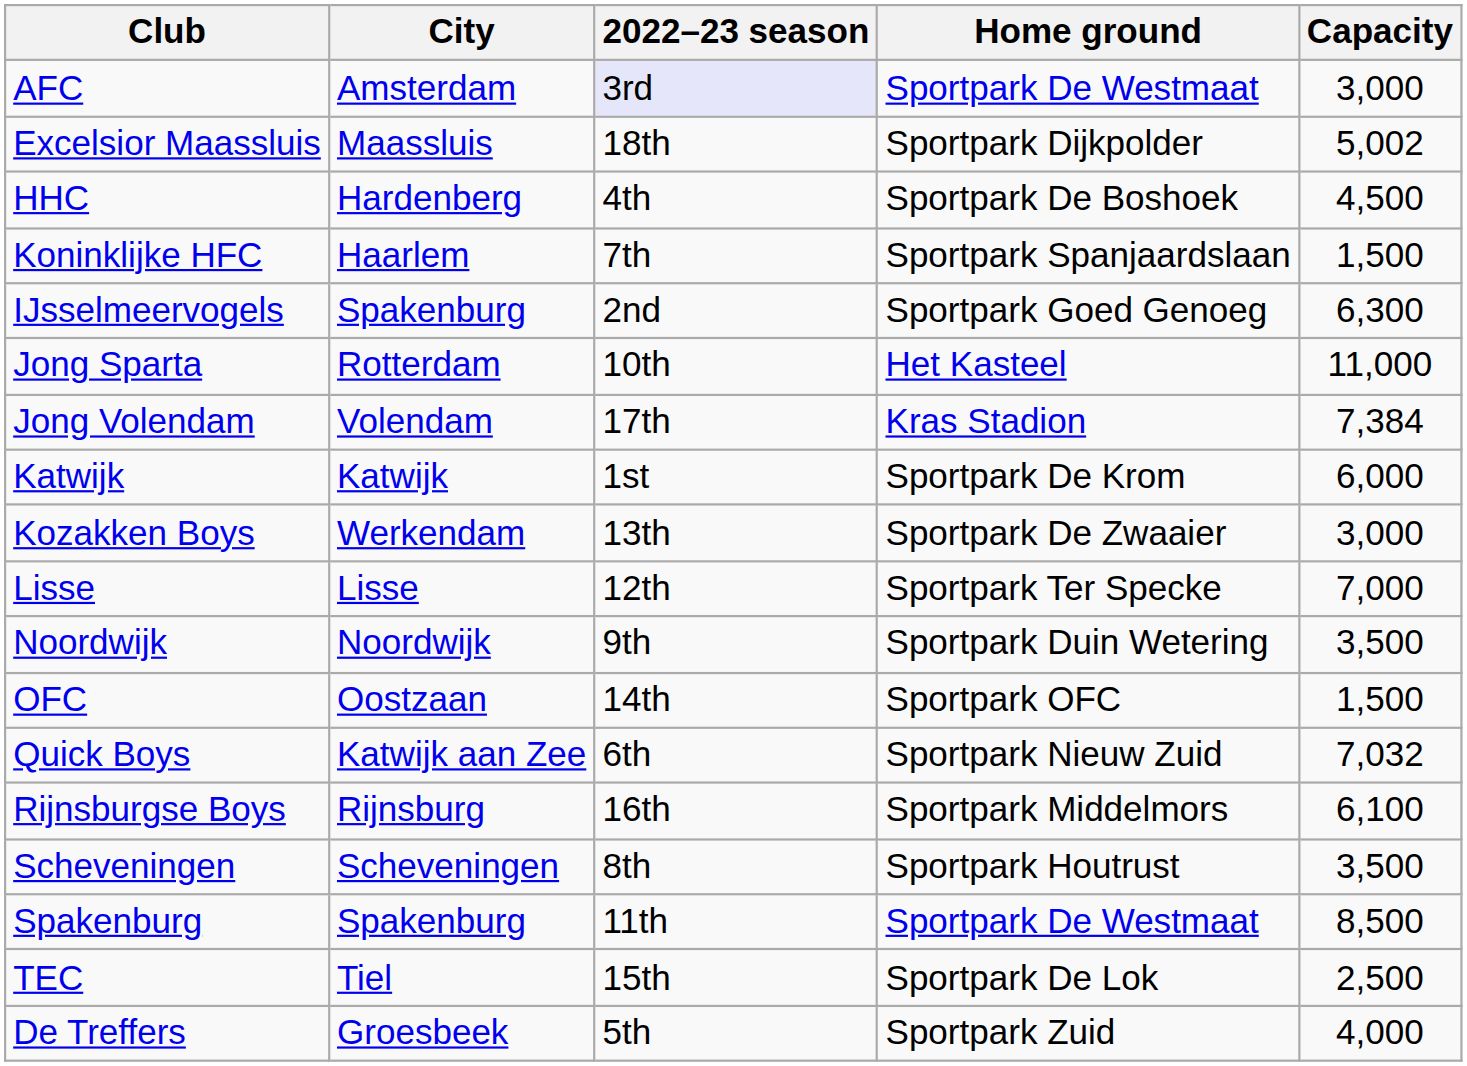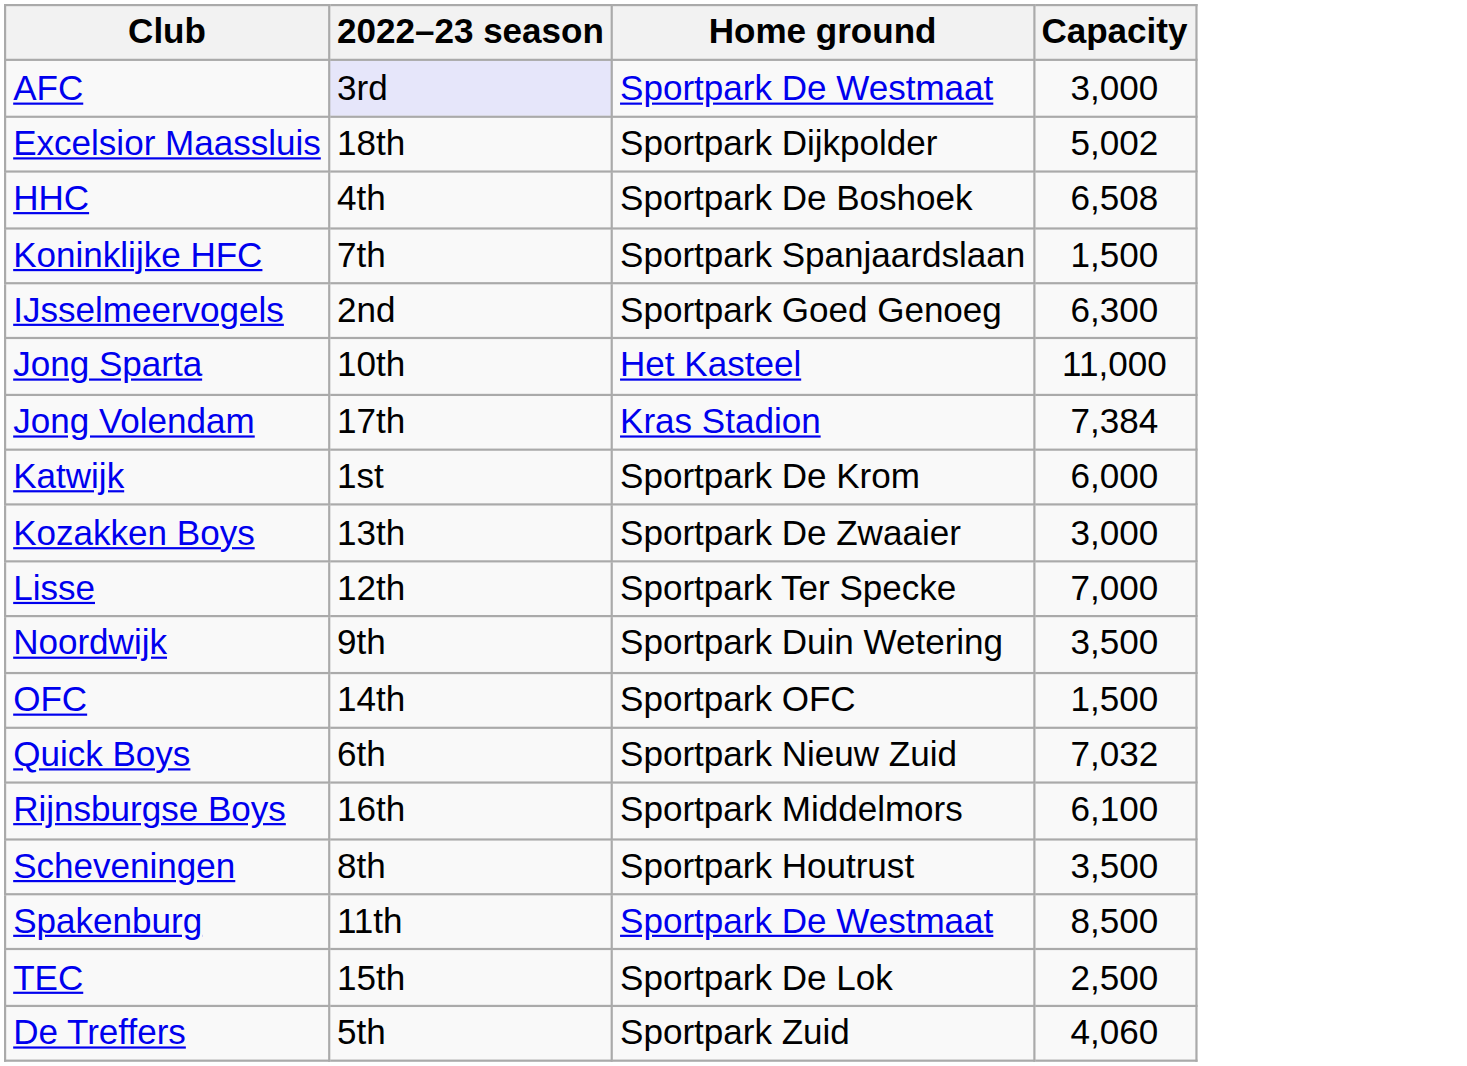 <table class="wikitable">
 <tr>
 <th>Club</th>
-<th>City</th>
 <th>2022–23 season</th>
 <th>Home ground</th>
 <th>Capacity</th>
 </tr>
 <tr>
 <td><a href='#'>AFC</a></td>
-<td><a href='#'>Amsterdam</a></td>
 <td style="background: lavender;">3rd</td>
 <td><a href='#'>Sportpark De Westmaat</a></td>
 <td style="text-align: center;">3,000</td>
 </tr>
 <tr>
 <td><a href='#'>Excelsior Maassluis</a></td>
-<td><a href='#'>Maassluis</a></td>
 <td>18th</td>
 <td>Sportpark Dijkpolder</td>
 <td style="text-align: center;">5,002</td>
 </tr>
 <tr>
 <td><a href='#'>HHC</a></td>
-<td><a href='#'>Hardenberg</a></td>
 <td>4th</td>
 <td>Sportpark De Boshoek</td>
-<td style="text-align: center;">4,500</td>
+<td style="text-align: center;">6,508</td>
 </tr>
 <tr>
 <td><a href='#'>Koninklijke HFC</a></td>
-<td><a href='#'>Haarlem</a></td>
 <td>7th</td>
 <td>Sportpark Spanjaardslaan</td>
 <td style="text-align: center;">1,500</td>
 </tr>
 <tr>
 <td><a href='#'>IJsselmeervogels</a></td>
-<td><a href='#'>Spakenburg</a></td>
 <td>2nd</td>
 <td>Sportpark Goed Genoeg</td>
 <td style="text-align: center;">6,300</td>
 </tr>
 <tr>
 <td><a href='#'>Jong Sparta</a></td>
-<td><a href='#'>Rotterdam</a></td>
 <td>10th</td>
 <td><a href='#'>Het Kasteel</a></td>
 <td style="text-align: center;">11,000</td>
 </tr>
 <tr>
 <td><a href='#'>Jong Volendam</a></td>
-<td><a href='#'>Volendam</a></td>
 <td>17th</td>
 <td><a href='#'>Kras Stadion</a></td>
 <td style="text-align:center;">7,384</td>
 </tr>
 <tr>
-<td><a href='#'>Katwijk</a></td>
 <td><a href='#'>Katwijk</a></td>
 <td>1st</td>
 <td>Sportpark De Krom</td>
 <td style="text-align: center;">6,000</td>
 </tr>
 <tr>
 <td><a href='#'>Kozakken Boys</a></td>
-<td><a href='#'>Werkendam</a></td>
 <td>13th</td>
 <td>Sportpark De Zwaaier</td>
 <td style="text-align: center;">3,000</td>
 </tr>
 <tr>
-<td><a href='#'>Lisse</a></td>
 <td><a href='#'>Lisse</a></td>
 <td>12th</td>
 <td>Sportpark Ter Specke</td>
 <td style="text-align: center;">7,000</td>
 </tr>
 <tr>
 <td><a href='#'>Noordwijk</a></td>
-<td><a href='#'>Noordwijk</a></td>
 <td>9th</td>
 <td>Sportpark Duin Wetering</td>
 <td style="text-align: center;">3,500</td>
 </tr>
 <tr>
 <td><a href='#'>OFC</a></td>
-<td><a href='#'>Oostzaan</a></td>
 <td>14th</td>
 <td>Sportpark OFC</td>
 <td style="text-align: center;">1,500</td>
 </tr>
 <tr>
 <td><a href='#'>Quick Boys</a></td>
-<td><a href='#'>Katwijk aan Zee</a></td>
 <td>6th</td>
 <td>Sportpark Nieuw Zuid</td>
 <td style="text-align: center;">7,032</td>
 </tr>
 <tr>
 <td><a href='#'>Rijnsburgse Boys</a></td>
-<td><a href='#'>Rijnsburg</a></td>
 <td>16th</td>
 <td>Sportpark Middelmors</td>
 <td style="text-align: center;">6,100</td>
 </tr>
 <tr>
-<td><a href='#'>Scheveningen</a></td>
 <td><a href='#'>Scheveningen</a></td>
 <td>8th</td>
 <td>Sportpark Houtrust</td>
 <td style="text-align: center;">3,500</td>
 </tr>
 <tr>
 <td><a href='#'>Spakenburg</a></td>
-<td><a href='#'>Spakenburg</a></td>
 <td>11th</td>
 <td><a href='#'>Sportpark De Westmaat</a></td>
 <td style="text-align: center;">8,500</td>
 </tr>
 <tr>
 <td><a href='#'>TEC</a></td>
-<td><a href='#'>Tiel</a></td>
 <td>15th</td>
 <td>Sportpark De Lok</td>
 <td style="text-align:center;">2,500</td>
 </tr>
 <tr>
 <td><a href='#'>De Treffers</a></td>
-<td><a href='#'>Groesbeek</a></td>
 <td>5th</td>
 <td>Sportpark Zuid</td>
-<td style="text-align: center;">4,000</td>
+<td style="text-align: center;">4,060</td>
 </tr>
 </table>
